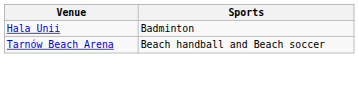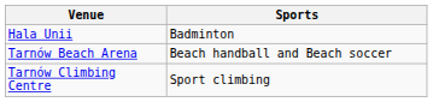 <table class="wikitable sortable">
 <tr>
 <th width="170">Venue</th>
 <th width="278">Sports</th>
 </tr>
 <tr>
 <td><a href='#'>Hala Unii</a></td>
 <td>Badminton</td>
 </tr>
 <tr>
 <td><a href='#'>Tarnów Beach Arena</a></td>
 <td>Beach handball and Beach soccer</td>
 </tr>
+<tr>
+<td><a href='#'>Tarnów Climbing Centre</a></td>
+<td>Sport climbing</td>
+</tr>
 </table>
